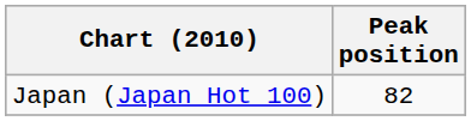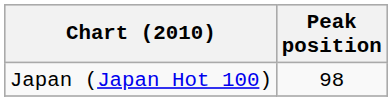 <table class="wikitable sortable">
 <tr>
 <th>Chart (2010)</th>
 <th style="text-align:center;">Peak<br>position</th>
 </tr>
 <tr>
 <td>Japan (<a href='#'>Japan Hot 100</a>)</td>
-<td style="text-align:center;">82</td>
+<td style="text-align:center;">98</td>
 </tr>
 </table>
